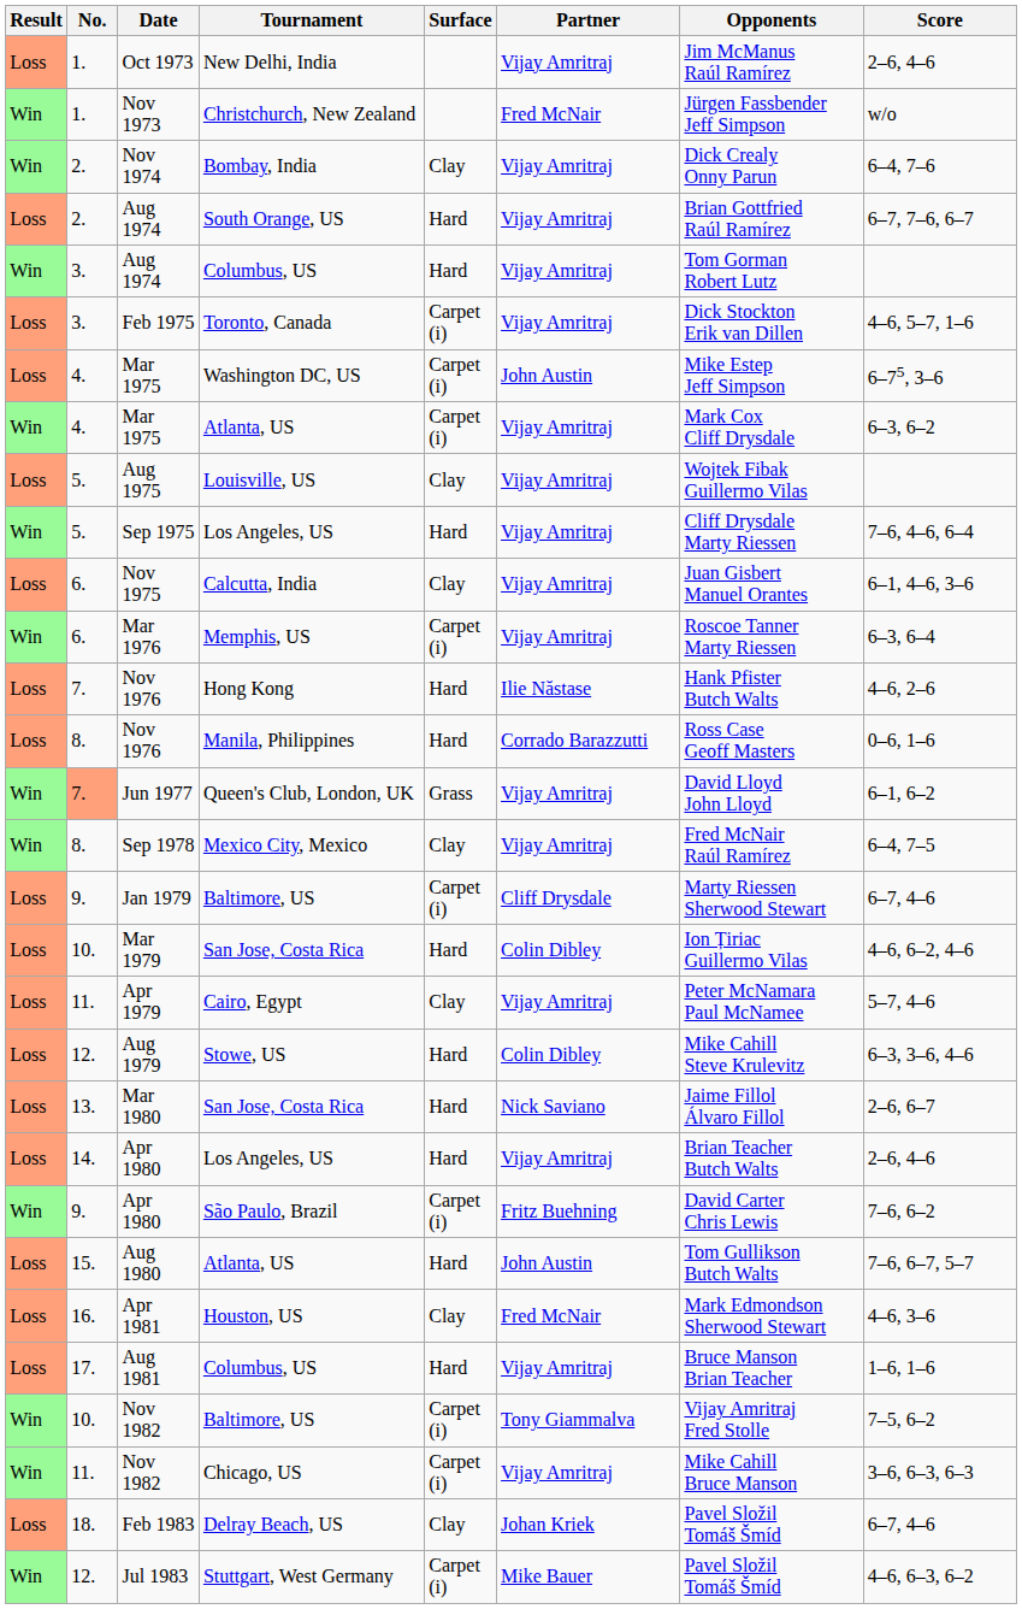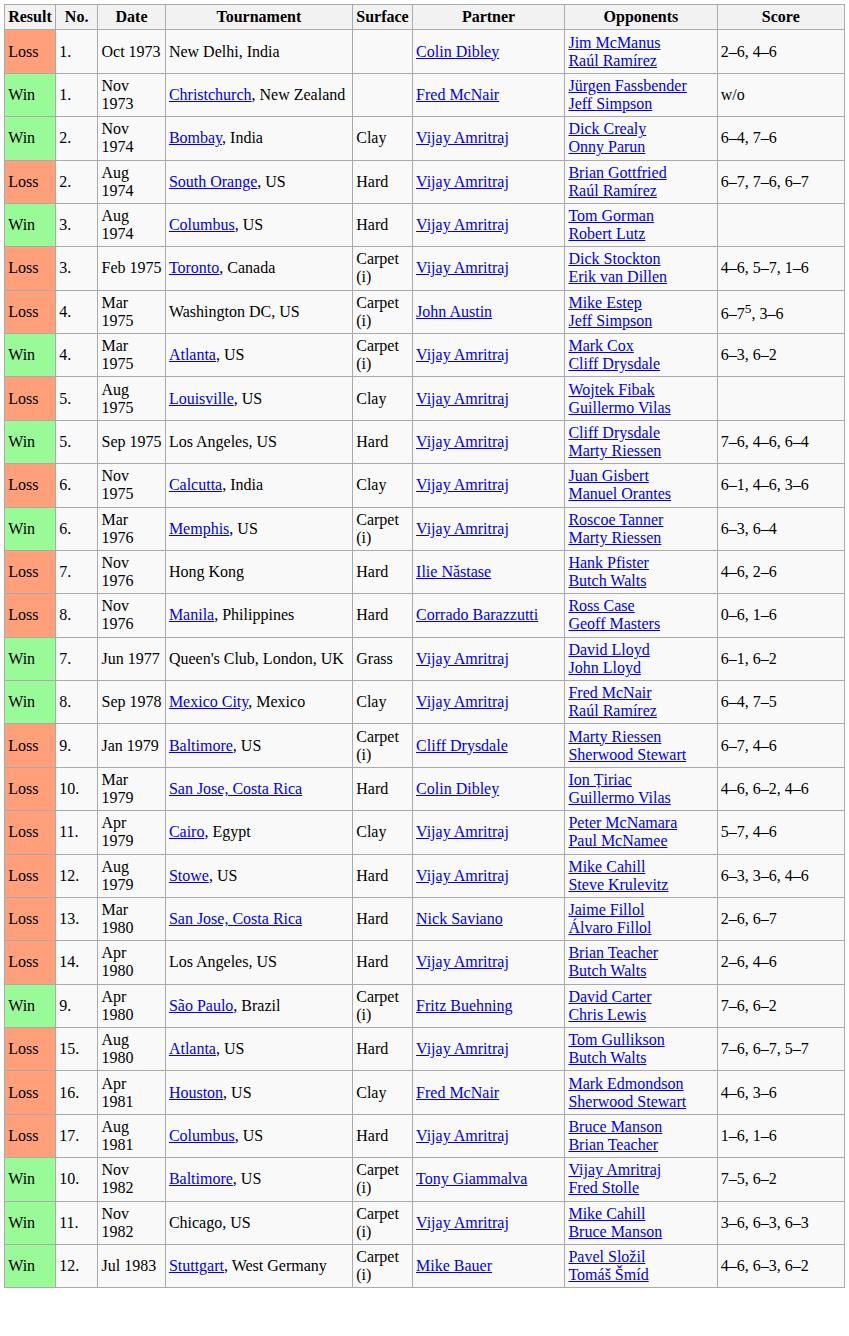 <table class="sortable wikitable">
 <tr>
 <th style="width:40px">Result</th>
 <th style="width:35px" class="unsortable">No.</th>
 <th style="width:60px">Date</th>
 <th style="width:180px">Tournament</th>
 <th style="width:50px">Surface</th>
 <th style="width:145px">Partner</th>
 <th style="width:145px">Opponents</th>
 <th style="width:120px" class="unsortable">Score</th>
 </tr>
 <tr>
 <td style="background:#ffa07a;">Loss</td>
 <td>1.</td>
 <td>Oct 1973</td>
 <td>New Delhi, India</td>
 <td></td>
-<td> <a href='#'>Vijay Amritraj</a></td>
+<td> <a href='#'>Colin Dibley</a></td>
 <td> <a href='#'>Jim McManus</a> <br>  <a href='#'>Raúl Ramírez</a></td>
 <td>2–6, 4–6</td>
 </tr>
 <tr>
 <td style="background:#98fb98;">Win</td>
 <td>1.</td>
 <td>Nov 1973</td>
 <td><a href='#'>Christchurch</a>, New Zealand</td>
 <td></td>
 <td> <a href='#'>Fred McNair</a></td>
 <td> <a href='#'>Jürgen Fassbender</a> <br>  <a href='#'>Jeff Simpson</a></td>
 <td>w/o</td>
 </tr>
 <tr>
 <td style="background:#98fb98;">Win</td>
 <td>2.</td>
 <td>Nov 1974</td>
 <td><a href='#'>Bombay</a>, India</td>
 <td>Clay</td>
 <td> <a href='#'>Vijay Amritraj</a></td>
 <td> <a href='#'>Dick Crealy</a> <br>  <a href='#'>Onny Parun</a></td>
 <td>6–4, 7–6</td>
 </tr>
 <tr>
 <td style="background:#ffa07a;">Loss</td>
 <td>2.</td>
 <td>Aug 1974</td>
 <td><a href='#'>South Orange</a>, US</td>
 <td>Hard</td>
 <td> <a href='#'>Vijay Amritraj</a></td>
 <td> <a href='#'>Brian Gottfried</a> <br>  <a href='#'>Raúl Ramírez</a></td>
 <td>6–7, 7–6, 6–7</td>
 </tr>
 <tr>
 <td style="background:#98fb98;">Win</td>
 <td>3.</td>
 <td>Aug 1974</td>
 <td><a href='#'>Columbus</a>, US</td>
 <td>Hard</td>
 <td> <a href='#'>Vijay Amritraj</a></td>
 <td> <a href='#'>Tom Gorman</a> <br>  <a href='#'>Robert Lutz</a></td>
 <td></td>
 </tr>
 <tr>
 <td style="background:#ffa07a;">Loss</td>
 <td>3.</td>
 <td>Feb 1975</td>
 <td><a href='#'>Toronto</a>, Canada</td>
 <td>Carpet (i)</td>
 <td> <a href='#'>Vijay Amritraj</a></td>
 <td> <a href='#'>Dick Stockton</a> <br>  <a href='#'>Erik van Dillen</a></td>
 <td>4–6, 5–7, 1–6</td>
 </tr>
 <tr>
 <td style="background:#ffa07a;">Loss</td>
 <td>4.</td>
 <td>Mar 1975</td>
 <td>Washington DC, US</td>
 <td>Carpet (i)</td>
 <td> <a href='#'>John Austin</a></td>
 <td> <a href='#'>Mike Estep</a> <br>  <a href='#'>Jeff Simpson</a></td>
 <td>6–7<sup>5</sup>, 3–6</td>
 </tr>
 <tr>
 <td style="background:#98fb98;">Win</td>
 <td>4.</td>
 <td>Mar 1975</td>
 <td><a href='#'>Atlanta</a>, US</td>
 <td>Carpet (i)</td>
 <td> <a href='#'>Vijay Amritraj</a></td>
 <td> <a href='#'>Mark Cox</a> <br>  <a href='#'>Cliff Drysdale</a></td>
 <td>6–3, 6–2</td>
 </tr>
 <tr>
 <td style="background:#ffa07a;">Loss</td>
 <td>5.</td>
 <td>Aug 1975</td>
 <td><a href='#'>Louisville</a>, US</td>
 <td>Clay</td>
 <td> <a href='#'>Vijay Amritraj</a></td>
 <td> <a href='#'>Wojtek Fibak</a> <br>  <a href='#'>Guillermo Vilas</a></td>
 <td></td>
 </tr>
 <tr>
 <td style="background:#98fb98;">Win</td>
 <td>5.</td>
 <td>Sep 1975</td>
 <td>Los Angeles, US</td>
 <td>Hard</td>
 <td> <a href='#'>Vijay Amritraj</a></td>
 <td> <a href='#'>Cliff Drysdale</a> <br>  <a href='#'>Marty Riessen</a></td>
 <td>7–6, 4–6, 6–4</td>
 </tr>
 <tr>
 <td style="background:#ffa07a;">Loss</td>
 <td>6.</td>
 <td>Nov 1975</td>
 <td><a href='#'>Calcutta</a>, India</td>
 <td>Clay</td>
 <td> <a href='#'>Vijay Amritraj</a></td>
 <td> <a href='#'>Juan Gisbert</a> <br>  <a href='#'>Manuel Orantes</a></td>
 <td>6–1, 4–6, 3–6</td>
 </tr>
 <tr>
 <td style="background:#98fb98;">Win</td>
 <td>6.</td>
 <td>Mar 1976</td>
 <td><a href='#'>Memphis</a>, US</td>
 <td>Carpet (i)</td>
 <td> <a href='#'>Vijay Amritraj</a></td>
 <td> <a href='#'>Roscoe Tanner</a> <br>  <a href='#'>Marty Riessen</a></td>
 <td>6–3, 6–4</td>
 </tr>
 <tr>
 <td style="background:#ffa07a;">Loss</td>
 <td>7.</td>
 <td>Nov 1976</td>
 <td>Hong Kong</td>
 <td>Hard</td>
 <td> <a href='#'>Ilie Năstase</a></td>
 <td> <a href='#'>Hank Pfister</a> <br>  <a href='#'>Butch Walts</a></td>
 <td>4–6, 2–6</td>
 </tr>
 <tr>
 <td style="background:#ffa07a;">Loss</td>
 <td>8.</td>
 <td>Nov 1976</td>
 <td><a href='#'>Manila</a>, Philippines</td>
 <td>Hard</td>
 <td> <a href='#'>Corrado Barazzutti</a></td>
 <td> <a href='#'>Ross Case</a> <br>  <a href='#'>Geoff Masters</a></td>
 <td>0–6, 1–6</td>
 </tr>
 <tr>
 <td style="background:#98fb98;">Win</td>
-<td style="background: lightsalmon;">7.</td>
+<td>7.</td>
 <td>Jun 1977</td>
 <td>Queen's Club, London, UK</td>
 <td>Grass</td>
 <td> <a href='#'>Vijay Amritraj</a></td>
 <td> <a href='#'>David Lloyd</a> <br>  <a href='#'>John Lloyd</a></td>
 <td>6–1, 6–2</td>
 </tr>
 <tr>
 <td style="background:#98fb98;">Win</td>
 <td>8.</td>
 <td>Sep 1978</td>
 <td><a href='#'>Mexico City</a>, Mexico</td>
 <td>Clay</td>
 <td>  <a href='#'>Vijay Amritraj</a></td>
 <td> <a href='#'>Fred McNair</a> <br>  <a href='#'>Raúl Ramírez</a></td>
 <td>6–4, 7–5</td>
 </tr>
 <tr>
 <td style="background:#ffa07a;">Loss</td>
 <td>9.</td>
 <td>Jan 1979</td>
 <td><a href='#'>Baltimore</a>, US</td>
 <td>Carpet (i)</td>
 <td> <a href='#'>Cliff Drysdale</a></td>
 <td> <a href='#'>Marty Riessen</a> <br>  <a href='#'>Sherwood Stewart</a></td>
 <td>6–7, 4–6</td>
 </tr>
 <tr>
 <td style="background:#ffa07a;">Loss</td>
 <td>10.</td>
 <td>Mar 1979</td>
 <td><a href='#'>San Jose, Costa Rica</a></td>
 <td>Hard</td>
 <td> <a href='#'>Colin Dibley</a></td>
 <td> <a href='#'>Ion Țiriac</a> <br>  <a href='#'>Guillermo Vilas</a></td>
 <td>4–6, 6–2, 4–6</td>
 </tr>
 <tr>
 <td style="background:#ffa07a;">Loss</td>
 <td>11.</td>
 <td>Apr 1979</td>
 <td><a href='#'>Cairo</a>, Egypt</td>
 <td>Clay</td>
 <td> <a href='#'>Vijay Amritraj</a></td>
 <td> <a href='#'>Peter McNamara</a> <br>  <a href='#'>Paul McNamee</a></td>
 <td>5–7, 4–6</td>
 </tr>
 <tr>
 <td style="background:#ffa07a;">Loss</td>
 <td>12.</td>
 <td>Aug 1979</td>
 <td><a href='#'>Stowe</a>, US</td>
 <td>Hard</td>
-<td> <a href='#'>Colin Dibley</a></td>
+<td> <a href='#'>Vijay Amritraj</a></td>
 <td> <a href='#'>Mike Cahill</a> <br>  <a href='#'>Steve Krulevitz</a></td>
 <td>6–3, 3–6, 4–6</td>
 </tr>
 <tr>
 <td style="background:#ffa07a;">Loss</td>
 <td>13.</td>
 <td>Mar 1980</td>
 <td><a href='#'>San Jose, Costa Rica</a></td>
 <td>Hard</td>
 <td> <a href='#'>Nick Saviano</a></td>
 <td> <a href='#'>Jaime Fillol</a> <br>  <a href='#'>Álvaro Fillol</a></td>
 <td>2–6, 6–7</td>
 </tr>
 <tr>
 <td style="background:#ffa07a;">Loss</td>
 <td>14.</td>
 <td>Apr 1980</td>
 <td>Los Angeles, US</td>
 <td>Hard</td>
 <td> <a href='#'>Vijay Amritraj</a></td>
 <td> <a href='#'>Brian Teacher</a> <br>  <a href='#'>Butch Walts</a></td>
 <td>2–6, 4–6</td>
 </tr>
 <tr>
 <td style="background:#98fb98;">Win</td>
 <td>9.</td>
 <td>Apr 1980</td>
 <td><a href='#'>São Paulo</a>, Brazil</td>
 <td>Carpet (i)</td>
 <td> <a href='#'>Fritz Buehning</a></td>
 <td> <a href='#'>David Carter</a> <br>  <a href='#'>Chris Lewis</a></td>
 <td>7–6, 6–2</td>
 </tr>
 <tr>
 <td style="background:#ffa07a;">Loss</td>
 <td>15.</td>
 <td>Aug 1980</td>
 <td><a href='#'>Atlanta</a>, US</td>
 <td>Hard</td>
-<td> <a href='#'>John Austin</a></td>
+<td> <a href='#'>Vijay Amritraj</a></td>
 <td> <a href='#'>Tom Gullikson</a> <br>  <a href='#'>Butch Walts</a></td>
 <td>7–6, 6–7, 5–7</td>
 </tr>
 <tr>
 <td style="background:#ffa07a;">Loss</td>
 <td>16.</td>
 <td>Apr 1981</td>
 <td><a href='#'>Houston</a>, US</td>
 <td>Clay</td>
 <td> <a href='#'>Fred McNair</a></td>
 <td> <a href='#'>Mark Edmondson</a> <br>  <a href='#'>Sherwood Stewart</a></td>
 <td>4–6, 3–6</td>
 </tr>
 <tr>
 <td style="background:#ffa07a;">Loss</td>
 <td>17.</td>
 <td>Aug 1981</td>
 <td><a href='#'>Columbus</a>, US</td>
 <td>Hard</td>
 <td> <a href='#'>Vijay Amritraj</a></td>
 <td> <a href='#'>Bruce Manson</a> <br>  <a href='#'>Brian Teacher</a></td>
 <td>1–6, 1–6</td>
 </tr>
 <tr>
 <td style="background:#98fb98;">Win</td>
 <td>10.</td>
 <td>Nov 1982</td>
 <td><a href='#'>Baltimore</a>, US</td>
 <td>Carpet (i)</td>
 <td> <a href='#'>Tony Giammalva</a></td>
 <td> <a href='#'>Vijay Amritraj</a> <br>  <a href='#'>Fred Stolle</a></td>
 <td>7–5, 6–2</td>
 </tr>
 <tr>
 <td style="background:#98fb98;">Win</td>
 <td>11.</td>
 <td>Nov 1982</td>
 <td>Chicago, US</td>
 <td>Carpet (i)</td>
 <td> <a href='#'>Vijay Amritraj</a></td>
 <td> <a href='#'>Mike Cahill</a> <br>  <a href='#'>Bruce Manson</a></td>
 <td>3–6, 6–3, 6–3</td>
 </tr>
 <tr>
-<td style="background:#ffa07a;">Loss</td>
-<td>18.</td>
-<td>Feb 1983</td>
-<td><a href='#'>Delray Beach</a>, US</td>
-<td>Clay</td>
-<td> <a href='#'>Johan Kriek</a></td>
-<td> <a href='#'>Pavel Složil</a> <br>  <a href='#'>Tomáš Šmíd</a></td>
-<td>6–7, 4–6</td>
-</tr>
-<tr>
 <td style="background:#98fb98;">Win</td>
 <td>12.</td>
 <td>Jul 1983</td>
 <td><a href='#'>Stuttgart</a>, West Germany</td>
 <td>Carpet (i)</td>
 <td> <a href='#'>Mike Bauer</a></td>
 <td> <a href='#'>Pavel Složil</a> <br>  <a href='#'>Tomáš Šmíd</a></td>
 <td>4–6, 6–3, 6–2</td>
 </tr>
 </table>
